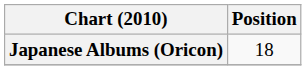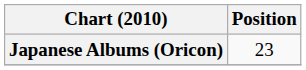 <table class="wikitable plainrowheaders">
 <tr>
 <th>Chart (2010)</th>
 <th>Position</th>
 </tr>
 <tr>
 <th scope="row">Japanese Albums (Oricon)</th>
-<td align="center">18</td>
+<td align="center">23</td>
 </tr>
 <tr>
 </tr>
 </table>
